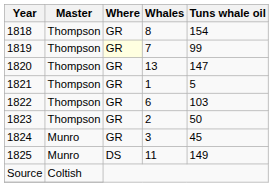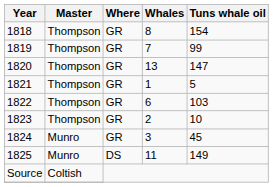 <table class="sortable wikitable">
 <tr>
 <th>Year</th>
 <th>Master</th>
 <th>Where</th>
 <th>Whales</th>
 <th>Tuns whale oil</th>
 </tr>
 <tr>
 <td>1818</td>
 <td>Thompson</td>
 <td>GR</td>
 <td>8</td>
 <td>154</td>
 </tr>
 <tr>
 <td>1819</td>
 <td>Thompson</td>
-<td style="background: lightyellow;">GR</td>
+<td>GR</td>
 <td>7</td>
 <td>99</td>
 </tr>
 <tr>
 <td>1820</td>
 <td>Thompson</td>
 <td>GR</td>
 <td>13</td>
 <td>147</td>
 </tr>
 <tr>
 <td>1821</td>
 <td>Thompson</td>
 <td>GR</td>
 <td>1</td>
 <td>5</td>
 </tr>
 <tr>
 <td>1822</td>
 <td>Thompson</td>
 <td>GR</td>
 <td>6</td>
 <td>103</td>
 </tr>
 <tr>
 <td>1823</td>
 <td>Thompson</td>
 <td>GR</td>
 <td>2</td>
-<td>50</td>
+<td>10</td>
 </tr>
 <tr>
 <td>1824</td>
 <td>Munro</td>
 <td>GR</td>
 <td>3</td>
 <td>45</td>
 </tr>
 <tr>
 <td>1825</td>
 <td>Munro</td>
 <td>DS</td>
 <td>11</td>
 <td>149</td>
 </tr>
 <tr>
 <td>Source</td>
 <td>Coltish</td>
 </tr>
 <tr>
 </tr>
 </table>
